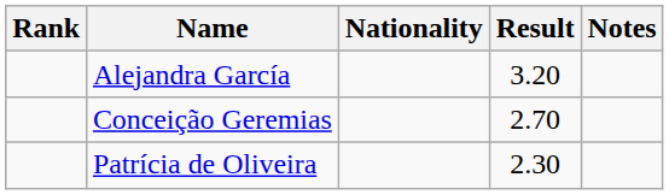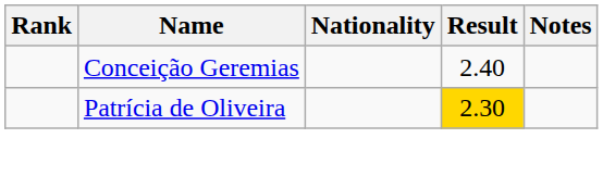 <table class="wikitable sortable" style="text-align:center">
 <tr>
 <th>Rank</th>
 <th>Name</th>
 <th>Nationality</th>
 <th>Result</th>
 <th>Notes</th>
 </tr>
 <tr>
 <td></td>
-<td align=left><a href='#'>Alejandra García</a></td>
-<td align=left></td>
-<td>3.20</td>
-<td></td>
-</tr>
-<tr>
-<td></td>
 <td align=left><a href='#'>Conceição Geremias</a></td>
 <td align=left></td>
-<td>2.70</td>
+<td>2.40</td>
 <td></td>
 </tr>
 <tr>
 <td></td>
 <td align=left><a href='#'>Patrícia de Oliveira</a></td>
 <td align=left></td>
-<td>2.30</td>
+<td style="background: gold;">2.30</td>
 <td></td>
 </tr>
 </table>
